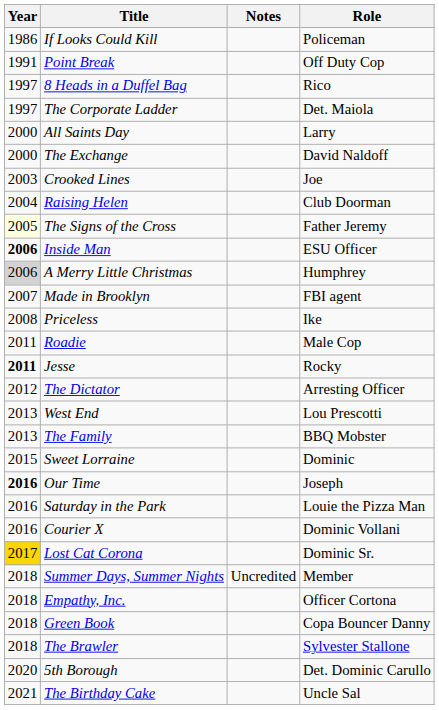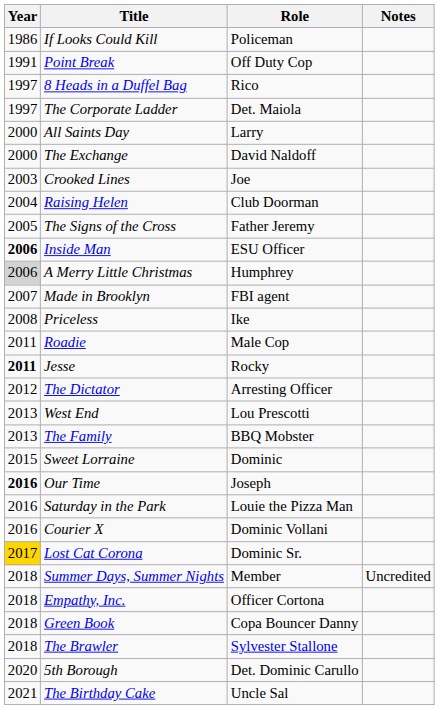 <table class="wikitable sortable">
 <tr>
 <th>Year</th>
 <th>Title</th>
+<th>Role</th>
 <th>Notes</th>
-<th>Role</th>
 </tr>
 <tr>
 <td>1986</td>
 <td><em>If Looks Could Kill</em></td>
+<td>Policeman</td>
 <td></td>
-<td>Policeman</td>
 </tr>
 <tr>
 <td>1991</td>
 <td><em><a href='#'>Point Break</a></em></td>
+<td>Off Duty Cop</td>
 <td></td>
-<td>Off Duty Cop</td>
 </tr>
 <tr>
 <td>1997</td>
 <td><em><a href='#'>8 Heads in a Duffel Bag</a></em></td>
+<td>Rico</td>
 <td></td>
-<td>Rico</td>
 </tr>
 <tr>
 <td>1997</td>
 <td><em>The Corporate Ladder</em></td>
+<td>Det. Maiola</td>
 <td></td>
-<td>Det. Maiola</td>
 </tr>
 <tr>
 <td>2000</td>
 <td><em>All Saints Day</em></td>
+<td>Larry</td>
 <td></td>
-<td>Larry</td>
 </tr>
 <tr>
 <td>2000</td>
 <td><em>The Exchange</em></td>
+<td>David Naldoff</td>
 <td></td>
-<td>David Naldoff</td>
 </tr>
 <tr>
 <td>2003</td>
 <td><em>Crooked Lines</em></td>
+<td>Joe</td>
 <td></td>
-<td>Joe</td>
 </tr>
 <tr>
 <td>2004</td>
 <td><em><a href='#'>Raising Helen</a></em></td>
+<td>Club Doorman</td>
 <td></td>
-<td>Club Doorman</td>
 </tr>
 <tr>
-<td style="background: lightyellow;">2005</td>
+<td>2005</td>
 <td><em>The Signs of the Cross</em></td>
+<td>Father Jeremy</td>
 <td></td>
-<td>Father Jeremy</td>
 </tr>
 <tr>
 <td><strong>2006</strong></td>
 <td><em><a href='#'>Inside Man</a></em></td>
+<td>ESU Officer</td>
 <td></td>
-<td>ESU Officer</td>
 </tr>
 <tr>
 <td style="background: lightgrey;">2006</td>
 <td><em>A Merry Little Christmas</em></td>
+<td>Humphrey</td>
 <td></td>
-<td>Humphrey</td>
 </tr>
 <tr>
 <td>2007</td>
 <td><em>Made in Brooklyn</em></td>
+<td>FBI agent</td>
 <td></td>
-<td>FBI agent</td>
 </tr>
 <tr>
 <td>2008</td>
 <td><em>Priceless</em></td>
+<td>Ike</td>
 <td></td>
-<td>Ike</td>
 </tr>
 <tr>
 <td>2011</td>
 <td><a href='#'><em>Roadie</em></a></td>
+<td>Male Cop</td>
 <td></td>
-<td>Male Cop</td>
 </tr>
 <tr>
 <td><strong>2011</strong></td>
 <td><em>Jesse</em></td>
+<td>Rocky</td>
 <td></td>
-<td>Rocky</td>
 </tr>
 <tr>
 <td>2012</td>
 <td><a href='#'><em>The Dictator</em></a></td>
+<td>Arresting Officer</td>
 <td></td>
-<td>Arresting Officer</td>
 </tr>
 <tr>
 <td>2013</td>
 <td><em>West End</em></td>
+<td>Lou Prescotti</td>
 <td></td>
-<td>Lou Prescotti</td>
 </tr>
 <tr>
 <td>2013</td>
 <td><a href='#'><em>The Family</em></a></td>
+<td>BBQ Mobster</td>
 <td></td>
-<td>BBQ Mobster</td>
 </tr>
 <tr>
 <td>2015</td>
 <td><em>Sweet Lorraine</em></td>
+<td>Dominic</td>
 <td></td>
-<td>Dominic</td>
 </tr>
 <tr>
 <td><strong>2016</strong></td>
 <td><em>Our Time</em></td>
+<td>Joseph</td>
 <td></td>
-<td>Joseph</td>
 </tr>
 <tr>
 <td>2016</td>
 <td><em>Saturday in the Park</em></td>
+<td>Louie the Pizza Man</td>
 <td></td>
-<td>Louie the Pizza Man</td>
 </tr>
 <tr>
 <td>2016</td>
 <td><em>Courier X</em></td>
+<td>Dominic Vollani</td>
 <td></td>
-<td>Dominic Vollani</td>
 </tr>
 <tr>
 <td style="background: gold;">2017</td>
 <td><em><a href='#'>Lost Cat Corona</a></em></td>
+<td>Dominic Sr.</td>
 <td></td>
-<td>Dominic Sr.</td>
 </tr>
 <tr>
 <td>2018</td>
 <td><em><a href='#'>Summer Days, Summer Nights</a></em></td>
+<td>Member</td>
 <td>Uncredited</td>
-<td>Member</td>
 </tr>
 <tr>
 <td>2018</td>
 <td><em><a href='#'>Empathy, Inc.</a></em></td>
+<td>Officer Cortona</td>
 <td></td>
-<td>Officer Cortona</td>
 </tr>
 <tr>
 <td>2018</td>
 <td><a href='#'><em>Green Book</em></a></td>
+<td>Copa Bouncer Danny</td>
 <td></td>
-<td>Copa Bouncer Danny</td>
 </tr>
 <tr>
 <td>2018</td>
 <td><em><a href='#'>The Brawler</a></em></td>
+<td><a href='#'>Sylvester Stallone</a></td>
 <td></td>
-<td><a href='#'>Sylvester Stallone</a></td>
 </tr>
 <tr>
 <td>2020</td>
 <td><em>5th Borough</em></td>
+<td>Det. Dominic Carullo</td>
 <td></td>
-<td>Det. Dominic Carullo</td>
 </tr>
 <tr>
 <td>2021</td>
 <td><em><a href='#'>The Birthday Cake</a></em></td>
+<td>Uncle Sal</td>
 <td></td>
-<td>Uncle Sal</td>
 </tr>
 </table>
